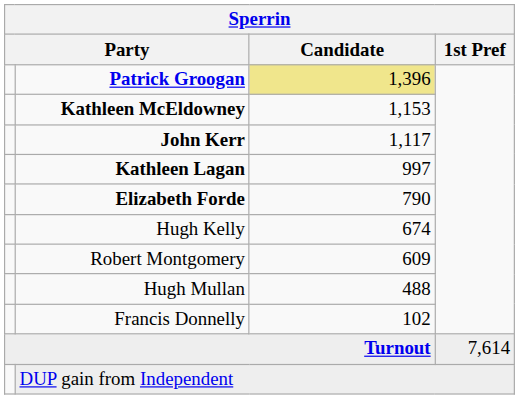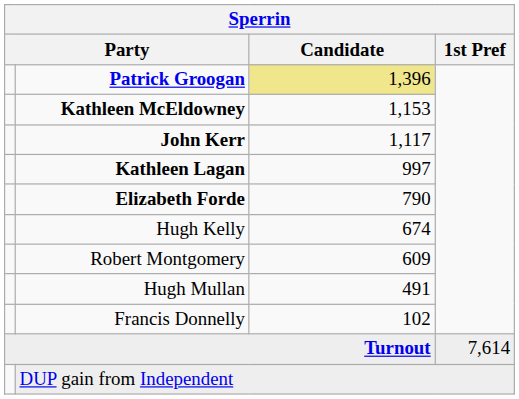 <table class="wikitable">
 <tr>
 <th colspan="4" align="center"><a href='#'>Sperrin</a></th>
 </tr>
 <tr>
 <th colspan="2" align="center" width=200>Party</th>
 <th width=150>Candidate</th>
 <th width=60>1st Pref</th>
 </tr>
 <tr>
 <td></td>
 <td align="right"><strong><a href='#'>Patrick Groogan</a></strong></td>
 <td align="right" style="background: khaki;">1,396</td>
 </tr>
 <tr>
 <td></td>
 <td align="right"><strong>Kathleen McEldowney</strong></td>
 <td align="right">1,153</td>
 </tr>
 <tr>
 <td></td>
 <td align="right"><strong>John Kerr</strong></td>
 <td align="right">1,117</td>
 </tr>
 <tr>
 <td></td>
 <td align="right"><strong>Kathleen Lagan</strong></td>
 <td align="right">997</td>
 </tr>
 <tr>
 <td></td>
 <td align="right"><strong>Elizabeth Forde</strong></td>
 <td align="right">790</td>
 </tr>
 <tr>
 <td></td>
 <td align="right">Hugh Kelly</td>
 <td align="right">674</td>
 </tr>
 <tr>
 <td></td>
 <td align="right">Robert Montgomery</td>
 <td align="right">609</td>
 </tr>
 <tr>
 <td></td>
 <td align="right">Hugh Mullan</td>
-<td align="right">488</td>
+<td align="right">491</td>
 </tr>
 <tr>
 <td></td>
 <td align="right">Francis Donnelly</td>
 <td align="right">102</td>
 </tr>
 <tr bgcolor="EEEEEE">
 <td colspan=3 align="right"><strong><a href='#'>Turnout</a></strong></td>
 <td align="right">7,614</td>
 </tr>
 <tr>
 <td bgcolor=></td>
 <td colspan=3 bgcolor="EEEEEE"><a href='#'>DUP</a> gain from <a href='#'>Independent</a></td>
 </tr>
 </table>
